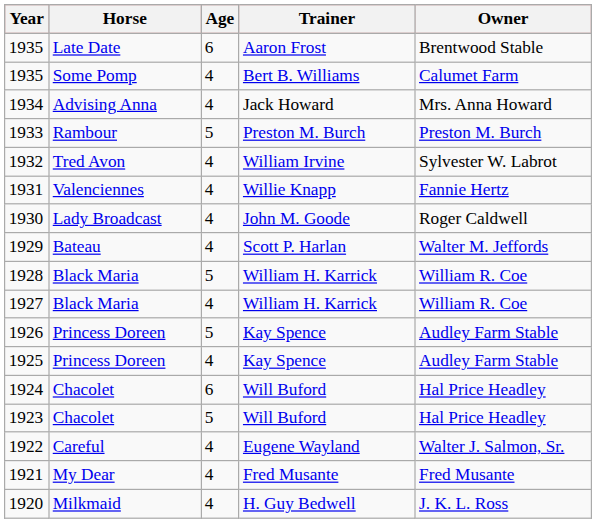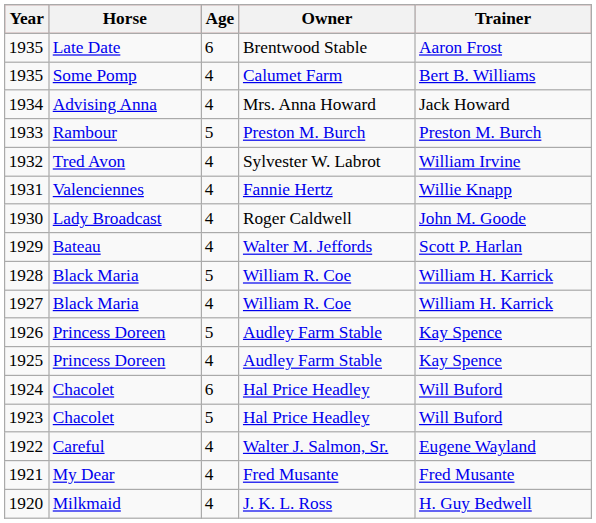 <table class = "wikitable sortable" | border="1" cellpadding="0" style="border-collapse: collapse; font-size:90%">
 <tr style="background:#b94e48; text-align:center;">
 <th style="width:30px;"><strong>Year</strong><br></th>
 <th style="width:120px;"><strong>Horse</strong><br></th>
 <th style="width:25px;"><strong>Age</strong></th>
+<th style="width:140px;"><strong>Owner</strong><br></th>
 <th style="width:140px;"><strong>Trainer</strong><br></th>
-<th style="width:140px;"><strong>Owner</strong><br></th>
 </tr>
 <tr>
 <td>1935</td>
 <td><a href='#'>Late Date</a></td>
 <td>6</td>
+<td>Brentwood Stable</td>
 <td><a href='#'>Aaron Frost</a></td>
-<td>Brentwood Stable</td>
 </tr>
 <tr>
 <td>1935</td>
 <td><a href='#'>Some Pomp</a></td>
 <td>4</td>
+<td><a href='#'>Calumet Farm</a></td>
 <td><a href='#'>Bert B. Williams</a></td>
-<td><a href='#'>Calumet Farm</a></td>
 </tr>
 <tr>
 <td>1934</td>
 <td><a href='#'>Advising Anna</a></td>
 <td>4</td>
+<td>Mrs. Anna Howard</td>
 <td>Jack Howard</td>
-<td>Mrs. Anna Howard</td>
 </tr>
 <tr>
 <td>1933</td>
 <td><a href='#'>Rambour</a></td>
 <td>5</td>
 <td><a href='#'>Preston M. Burch</a></td>
 <td><a href='#'>Preston M. Burch</a></td>
 </tr>
 <tr>
 <td>1932</td>
 <td><a href='#'>Tred Avon</a></td>
 <td>4</td>
+<td>Sylvester W. Labrot</td>
 <td><a href='#'>William Irvine</a></td>
-<td>Sylvester W. Labrot</td>
 </tr>
 <tr>
 <td>1931</td>
 <td><a href='#'>Valenciennes</a></td>
 <td>4</td>
+<td><a href='#'>Fannie Hertz</a></td>
 <td><a href='#'>Willie Knapp</a></td>
-<td><a href='#'>Fannie Hertz</a></td>
 </tr>
 <tr>
 <td>1930</td>
 <td><a href='#'>Lady Broadcast</a></td>
 <td>4</td>
+<td>Roger Caldwell</td>
 <td><a href='#'>John M. Goode</a></td>
-<td>Roger Caldwell</td>
 </tr>
 <tr>
 <td>1929</td>
 <td><a href='#'>Bateau</a></td>
 <td>4</td>
+<td><a href='#'>Walter M. Jeffords</a></td>
 <td><a href='#'>Scott P. Harlan</a></td>
-<td><a href='#'>Walter M. Jeffords</a></td>
 </tr>
 <tr>
 <td>1928</td>
 <td><a href='#'>Black Maria</a></td>
 <td>5</td>
+<td><a href='#'>William R. Coe</a></td>
 <td><a href='#'>William H. Karrick</a></td>
-<td><a href='#'>William R. Coe</a></td>
 </tr>
 <tr>
 <td>1927</td>
 <td><a href='#'>Black Maria</a></td>
 <td>4</td>
+<td><a href='#'>William R. Coe</a></td>
 <td><a href='#'>William H. Karrick</a></td>
-<td><a href='#'>William R. Coe</a></td>
 </tr>
 <tr>
 <td>1926</td>
 <td><a href='#'>Princess Doreen</a></td>
 <td>5</td>
+<td><a href='#'>Audley Farm Stable</a></td>
 <td><a href='#'>Kay Spence</a></td>
-<td><a href='#'>Audley Farm Stable</a></td>
 </tr>
 <tr>
 <td>1925</td>
 <td><a href='#'>Princess Doreen</a></td>
 <td>4</td>
+<td><a href='#'>Audley Farm Stable</a></td>
 <td><a href='#'>Kay Spence</a></td>
-<td><a href='#'>Audley Farm Stable</a></td>
 </tr>
 <tr>
 <td>1924</td>
 <td><a href='#'>Chacolet</a></td>
 <td>6</td>
+<td><a href='#'>Hal Price Headley</a></td>
 <td><a href='#'>Will Buford</a></td>
-<td><a href='#'>Hal Price Headley</a></td>
 </tr>
 <tr>
 <td>1923</td>
 <td><a href='#'>Chacolet</a></td>
 <td>5</td>
+<td><a href='#'>Hal Price Headley</a></td>
 <td><a href='#'>Will Buford</a></td>
-<td><a href='#'>Hal Price Headley</a></td>
 </tr>
 <tr>
 <td>1922</td>
 <td><a href='#'>Careful</a></td>
 <td>4</td>
+<td><a href='#'>Walter J. Salmon, Sr.</a></td>
 <td><a href='#'>Eugene Wayland</a></td>
-<td><a href='#'>Walter J. Salmon, Sr.</a></td>
 </tr>
 <tr>
 <td>1921</td>
 <td><a href='#'>My Dear</a></td>
 <td>4</td>
 <td><a href='#'>Fred Musante</a></td>
 <td><a href='#'>Fred Musante</a></td>
 </tr>
 <tr>
 <td>1920</td>
 <td><a href='#'>Milkmaid</a></td>
 <td>4</td>
+<td><a href='#'>J. K. L. Ross</a></td>
 <td><a href='#'>H. Guy Bedwell</a></td>
-<td><a href='#'>J. K. L. Ross</a></td>
 </tr>
 </table>
